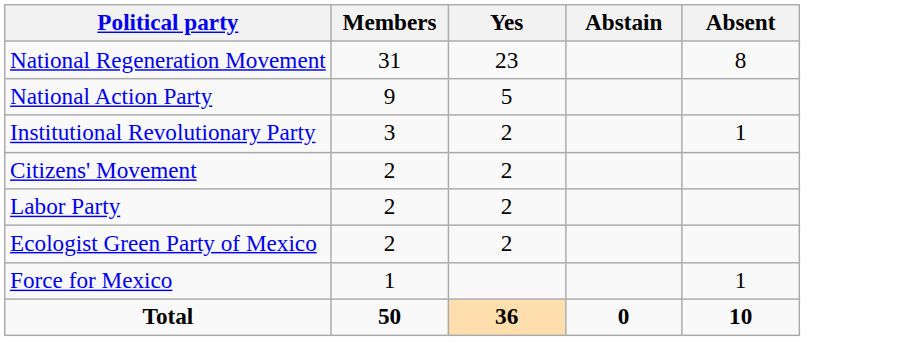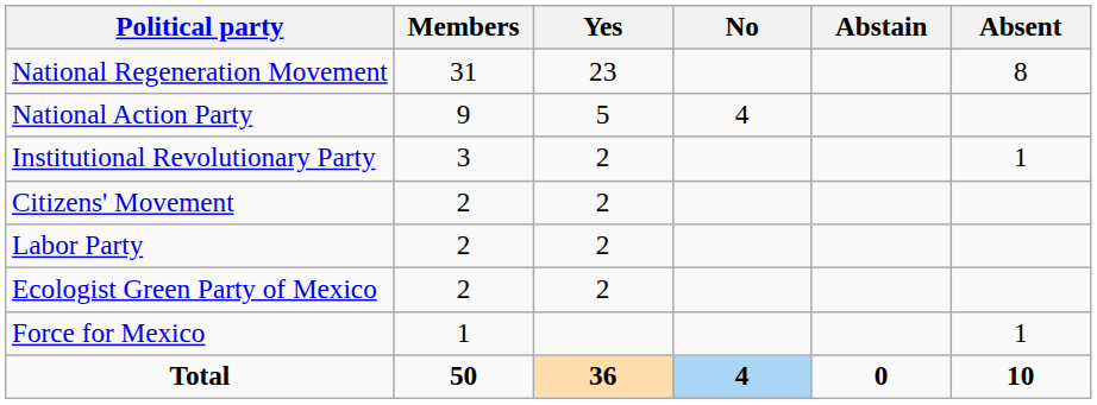 <table class="wikitable">
 <tr>
 <th><a href='#'>Political party</a></th>
 <th style="width:55pt;">Members</th>
 <th style="width:55pt;">Yes</th>
+<th style="width:55pt;">No</th>
 <th style="width:55pt;">Abstain</th>
 <th style="width:55pt;">Absent</th>
 </tr>
 <tr>
 <td align="left"> <a href='#'>National Regeneration Movement</a></td>
 <td style="text-align:center;">31</td>
 <td style="text-align:center;">23</td>
 <td style="text-align:center;"></td>
+<td style="text-align:center;"></td>
 <td style="text-align:center;">8</td>
 </tr>
 <tr>
 <td align="left"> <a href='#'>National Action Party</a></td>
 <td style="text-align:center;">9</td>
 <td style="text-align:center;">5</td>
+<td style="text-align:center;">4</td>
 <td style="text-align:center;"></td>
 <td style="text-align:center;"></td>
 </tr>
 <tr>
 <td align="left"> <a href='#'>Institutional Revolutionary Party</a></td>
 <td style="text-align:center;">3</td>
 <td style="text-align:center;">2</td>
+<td style="text-align:center;"></td>
 <td style="text-align:center;"></td>
 <td style="text-align:center;">1</td>
 </tr>
 <tr>
 <td align="left"> <a href='#'>Citizens' Movement</a></td>
 <td style="text-align:center;">2</td>
 <td style="text-align:center;">2</td>
 <td style="text-align:center;"></td>
 <td style="text-align:center;"></td>
+<td style="text-align:center;"></td>
 </tr>
 <tr>
 <td align="left"> <a href='#'>Labor Party</a></td>
 <td style="text-align:center;">2</td>
 <td style="text-align:center;">2</td>
+<td style="text-align:center;"></td>
 <td style="text-align:center;"></td>
 <td style="text-align:center;"></td>
 </tr>
 <tr>
 <td align="left"> <a href='#'>Ecologist Green Party of Mexico</a></td>
 <td style="text-align:center;">2</td>
 <td style="text-align:center;">2</td>
 <td style="text-align:center;"></td>
 <td style="text-align:center;"></td>
+<td style="text-align:center;"></td>
 </tr>
 <tr>
 <td align="left"> <a href='#'>Force for Mexico</a></td>
 <td style="text-align:center;">1</td>
+<td style="text-align:center;"></td>
 <td style="text-align:center;"></td>
 <td style="text-align:center;"></td>
 <td style="text-align:center;">1</td>
 </tr>
 <tr>
 <td style="text-align:center;"><strong>Total</strong></td>
 <td style="text-align:center;"><strong>50</strong></td>
 <th style="background:#ffdead;"><strong>36</strong></th>
+<th style="background:#abd5f5;"><strong>4</strong></th>
 <td style="text-align:center;"><strong>0</strong></td>
 <td style="text-align:center;"><strong>10</strong></td>
 </tr>
 </table>
